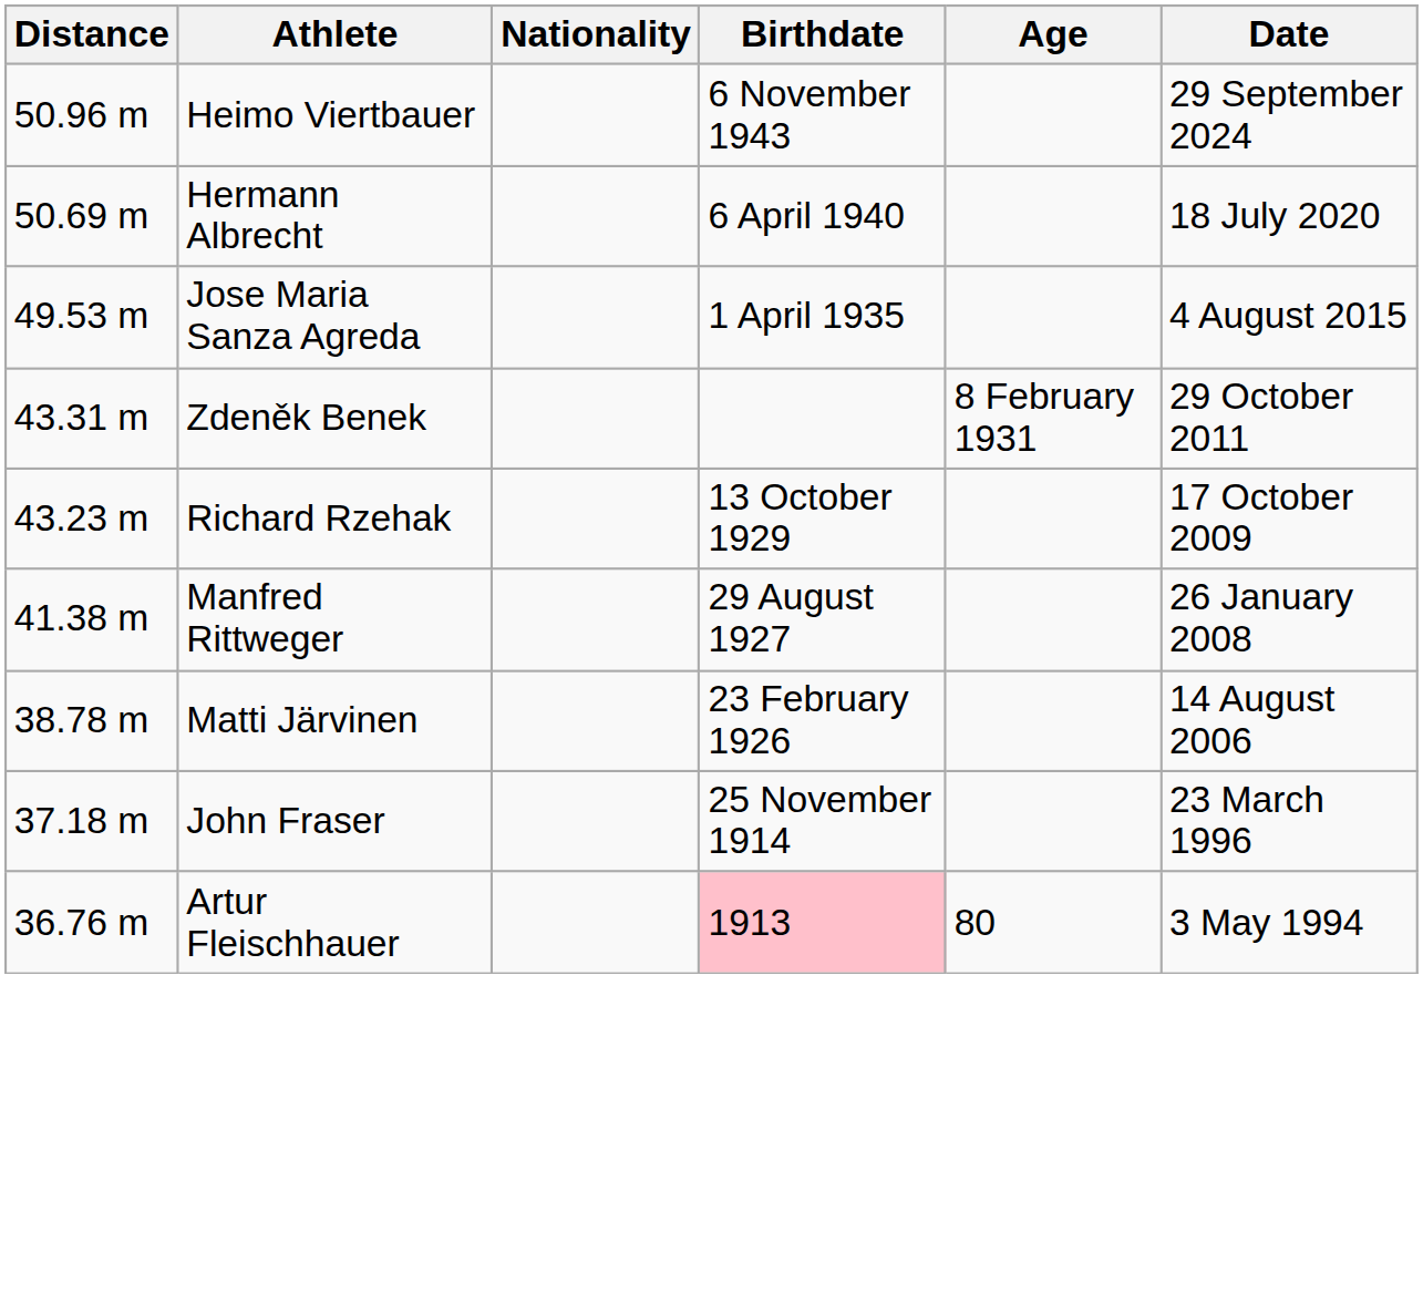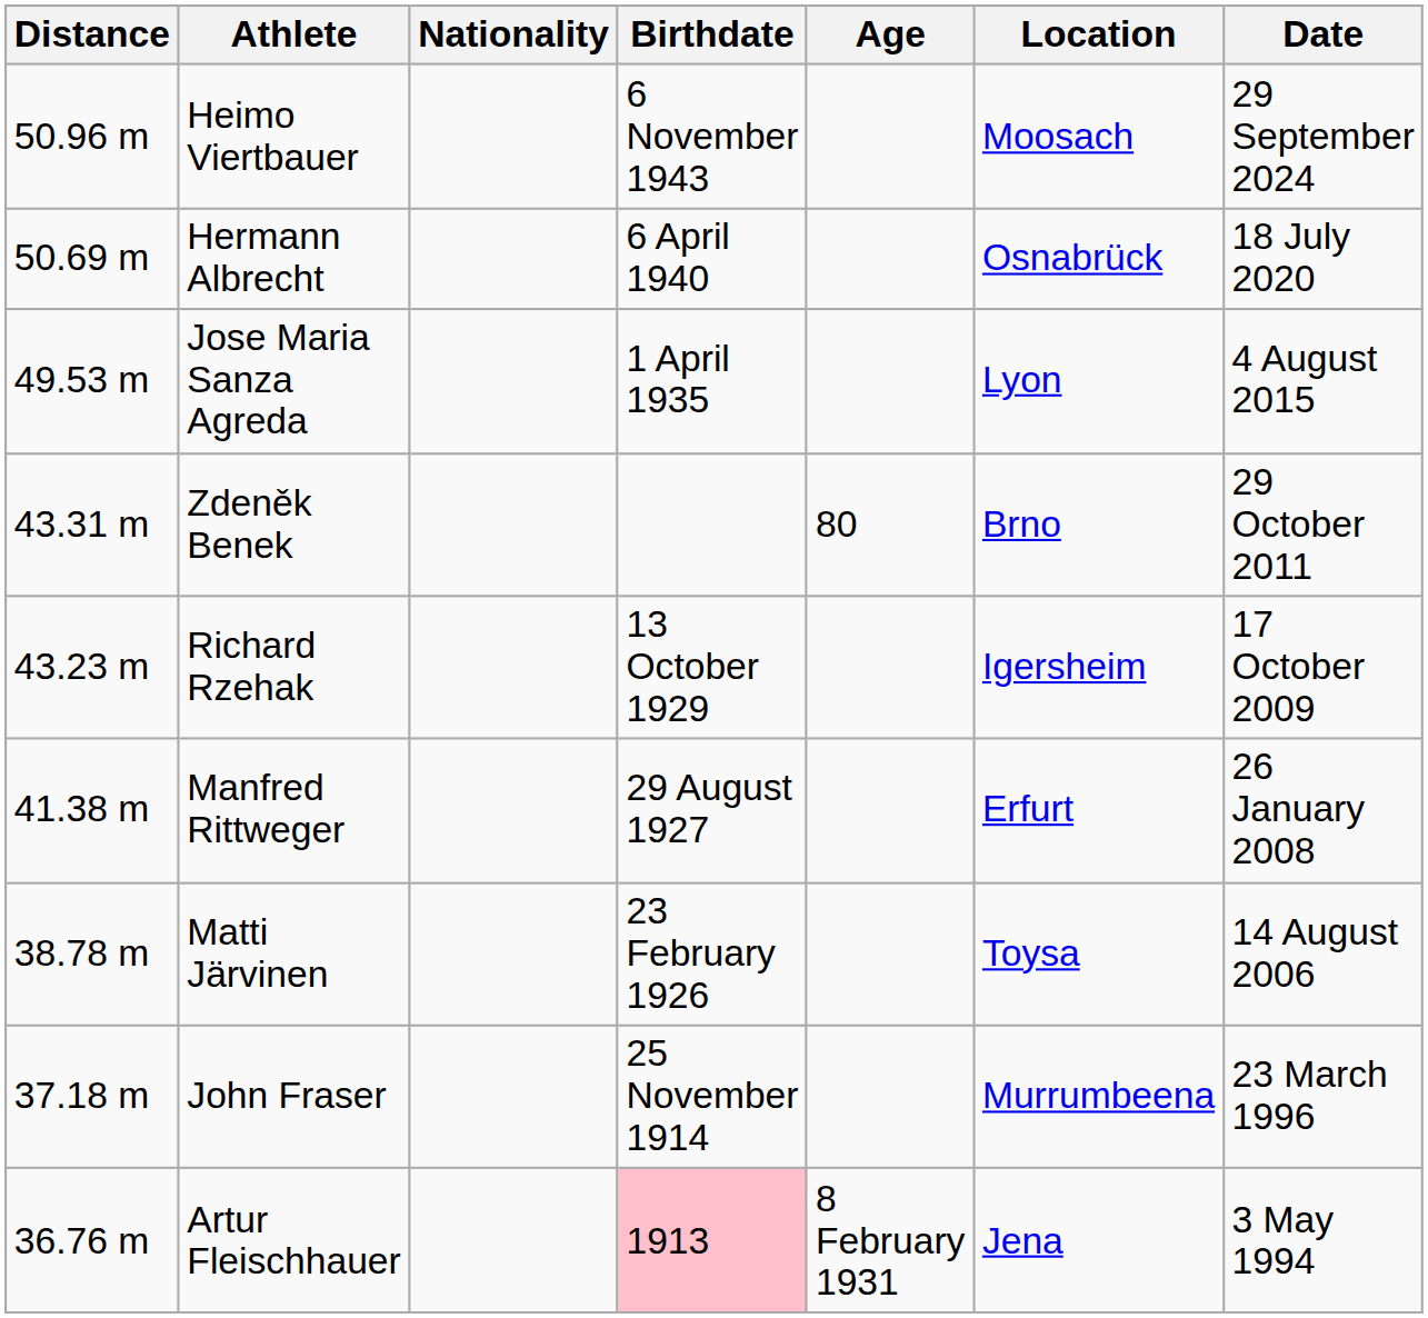 <table class="wikitable">
 <tr>
 <th>Distance</th>
 <th>Athlete</th>
 <th>Nationality</th>
 <th>Birthdate</th>
 <th>Age</th>
+<th>Location</th>
 <th>Date</th>
 </tr>
 <tr>
 <td>50.96 m</td>
 <td>Heimo Viertbauer</td>
 <td></td>
 <td>6 November 1943</td>
 <td></td>
+<td><a href='#'>Moosach</a></td>
 <td>29 September 2024</td>
 </tr>
 <tr>
 <td>50.69 m</td>
 <td>Hermann Albrecht</td>
 <td></td>
 <td>6 April 1940</td>
 <td></td>
+<td><a href='#'>Osnabrück</a></td>
 <td>18 July 2020</td>
 </tr>
 <tr>
 <td>49.53 m</td>
 <td>Jose Maria Sanza Agreda</td>
 <td></td>
 <td>1 April 1935</td>
 <td></td>
+<td><a href='#'>Lyon</a></td>
 <td>4 August 2015</td>
 </tr>
 <tr>
 <td>43.31 m</td>
 <td>Zdeněk Benek</td>
 <td></td>
 <td></td>
-<td>8 February 1931</td>
+<td>80</td>
+<td><a href='#'>Brno</a></td>
 <td>29 October 2011</td>
 </tr>
 <tr>
 <td>43.23 m</td>
 <td>Richard Rzehak</td>
 <td></td>
 <td>13 October 1929</td>
 <td></td>
+<td><a href='#'>Igersheim</a></td>
 <td>17 October 2009</td>
 </tr>
 <tr>
 <td>41.38 m</td>
 <td>Manfred Rittweger</td>
 <td></td>
 <td>29 August 1927</td>
 <td></td>
+<td><a href='#'>Erfurt</a></td>
 <td>26 January 2008</td>
 </tr>
 <tr>
 <td>38.78 m</td>
 <td>Matti Järvinen</td>
 <td></td>
 <td>23 February 1926</td>
 <td></td>
+<td><a href='#'>Toysa</a></td>
 <td>14 August 2006</td>
 </tr>
 <tr>
 <td>37.18 m</td>
 <td>John Fraser</td>
 <td></td>
 <td>25 November 1914</td>
 <td></td>
+<td><a href='#'>Murrumbeena</a></td>
 <td>23 March 1996</td>
 </tr>
 <tr>
 <td>36.76 m</td>
 <td>Artur Fleischhauer</td>
 <td></td>
 <td style="background: pink;">1913</td>
-<td>80</td>
+<td>8 February 1931</td>
+<td><a href='#'>Jena</a></td>
 <td>3 May 1994</td>
 </tr>
 </table>
